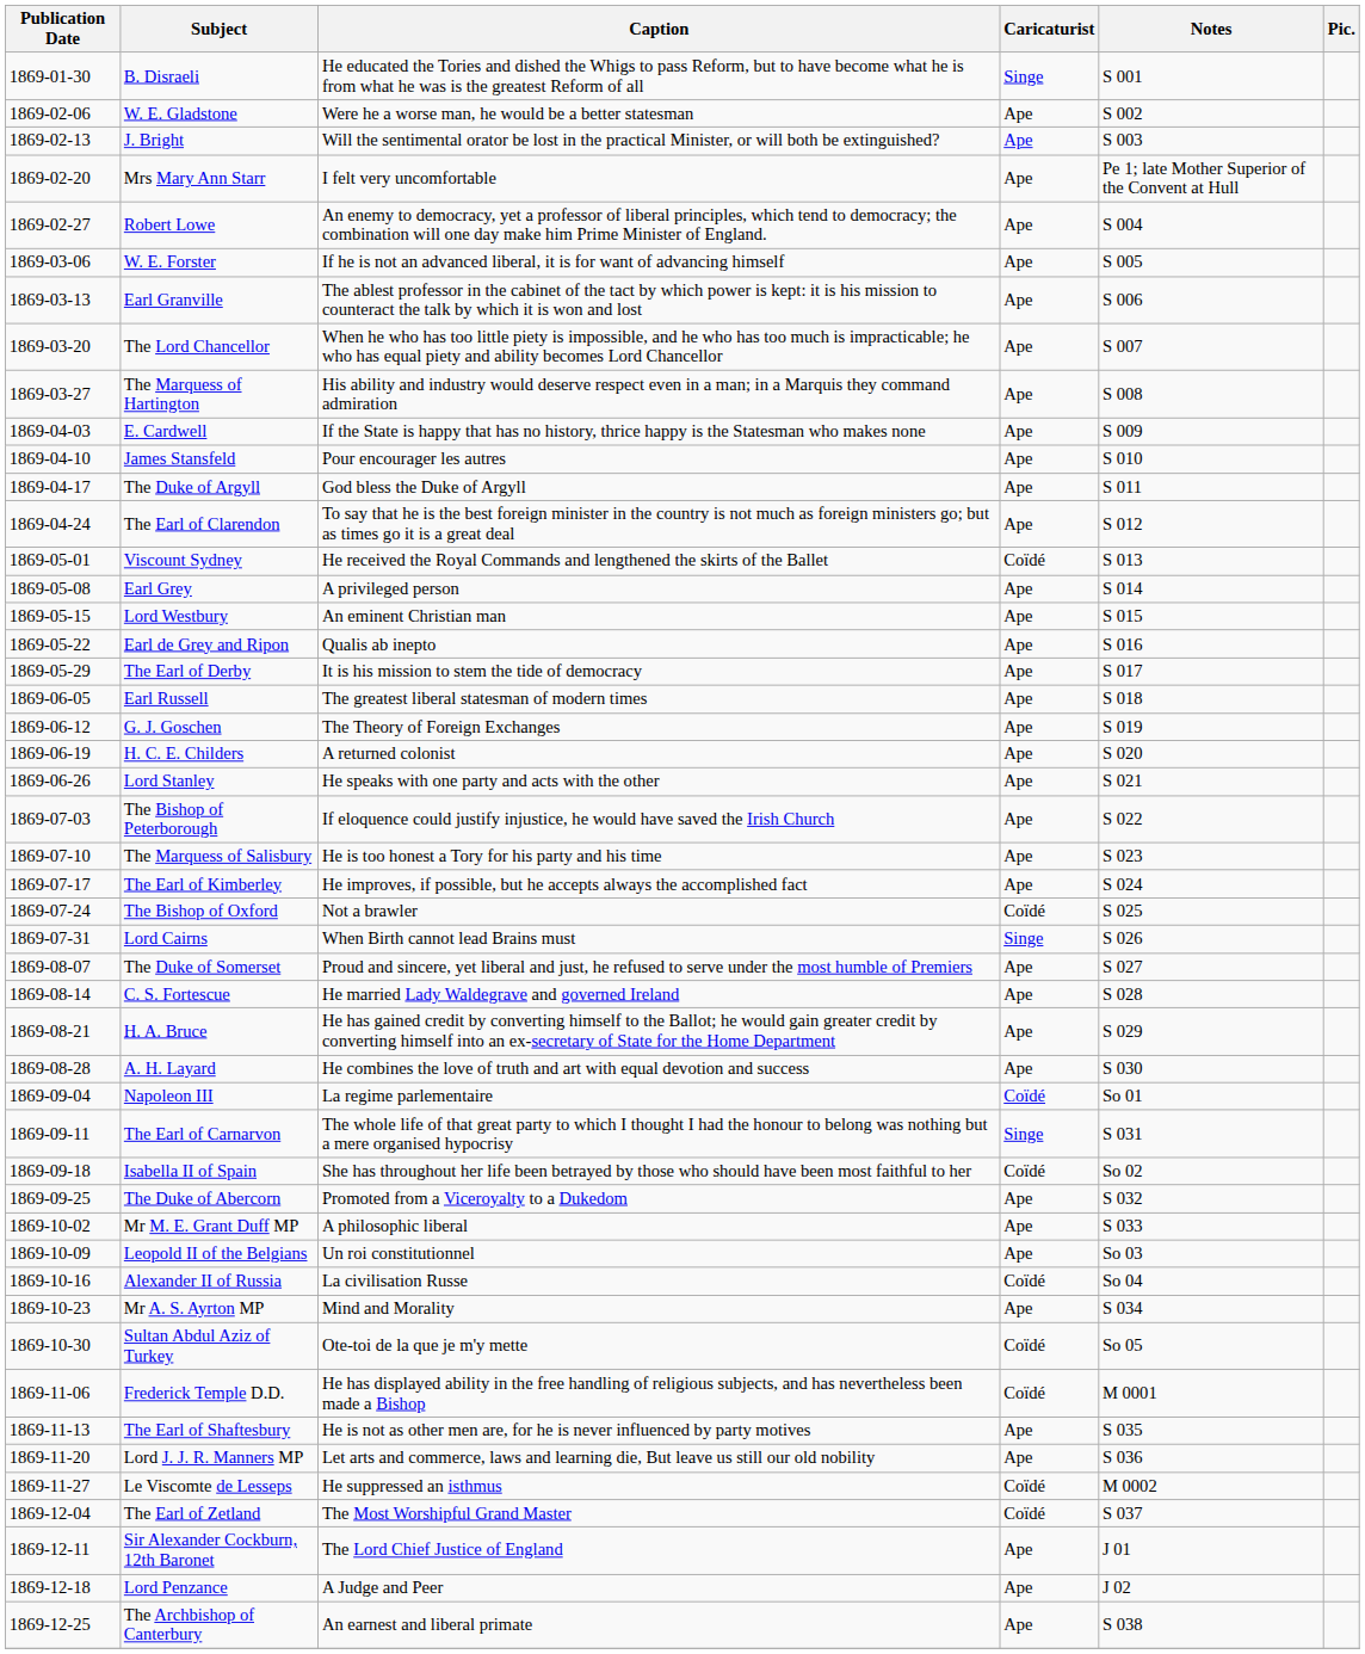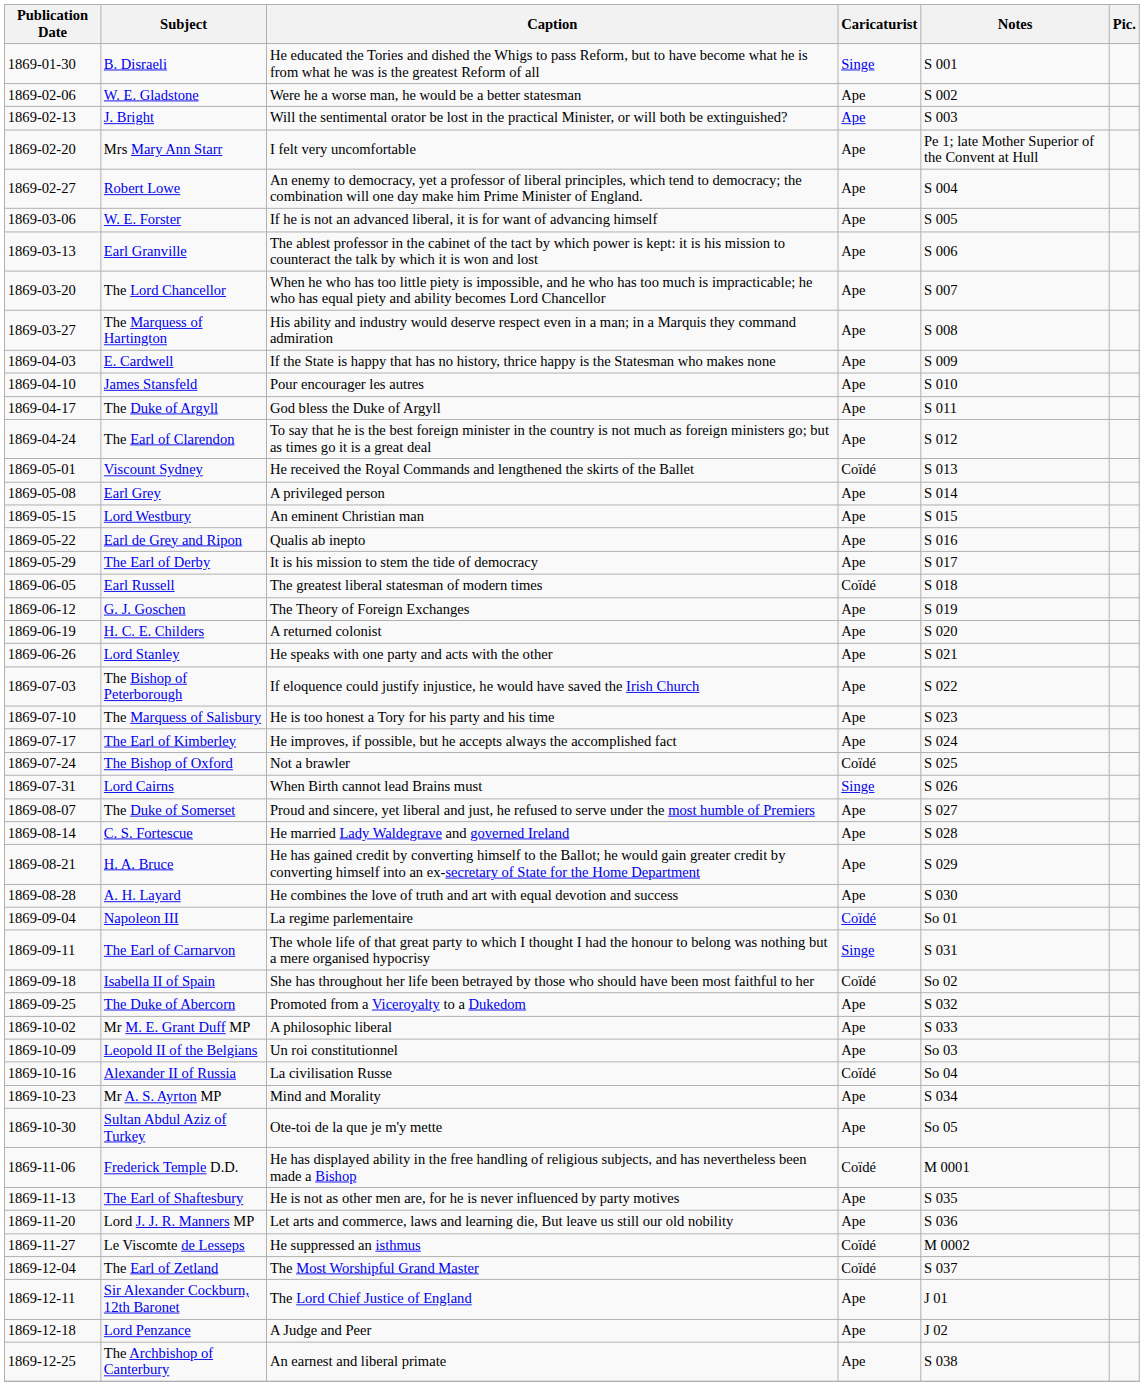 <table class="wikitable sortable">
 <tr>
 <th>Publication Date</th>
 <th>Subject</th>
 <th>Caption</th>
 <th>Caricaturist</th>
 <th>Notes</th>
 <th class="unsortable">Pic.</th>
 </tr>
 <tr>
 <td>1869-01-30</td>
 <td><a href='#'>B. Disraeli</a></td>
 <td>He educated the Tories and dished the Whigs to pass Reform, but to have become what he is from what he was is the greatest Reform of all</td>
 <td><a href='#'>Singe</a></td>
 <td>S 001</td>
 <td></td>
 </tr>
 <tr>
 <td>1869-02-06</td>
 <td><a href='#'>W. E. Gladstone</a></td>
 <td>Were he a worse man, he would be a better statesman</td>
 <td>Ape</td>
 <td>S 002</td>
 <td></td>
 </tr>
 <tr>
 <td>1869-02-13</td>
 <td><a href='#'>J. Bright</a></td>
 <td>Will the sentimental orator be lost in the practical Minister, or will both be extinguished?</td>
 <td><a href='#'>Ape</a></td>
 <td>S 003</td>
 <td></td>
 </tr>
 <tr>
 <td>1869-02-20</td>
 <td>Mrs <a href='#'>Mary Ann Starr</a></td>
 <td>I felt very uncomfortable</td>
 <td>Ape</td>
 <td>Pe 1; late Mother Superior of the Convent at Hull</td>
 <td></td>
 </tr>
 <tr>
 <td>1869-02-27</td>
 <td><a href='#'>Robert Lowe</a></td>
 <td>An enemy to democracy, yet a professor of liberal principles, which tend to democracy; the combination will one day make him Prime Minister of England.</td>
 <td>Ape</td>
 <td>S 004</td>
 <td></td>
 </tr>
 <tr>
 <td>1869-03-06</td>
 <td><a href='#'>W. E. Forster</a></td>
 <td>If he is not an advanced liberal, it is for want of advancing himself</td>
 <td>Ape</td>
 <td>S 005</td>
 <td></td>
 </tr>
 <tr>
 <td>1869-03-13</td>
 <td><a href='#'>Earl Granville</a></td>
 <td>The ablest professor in the cabinet of the tact by which power is kept: it is his mission to counteract the talk by which it is won and lost</td>
 <td>Ape</td>
 <td>S 006</td>
 <td></td>
 </tr>
 <tr>
 <td>1869-03-20</td>
 <td>The <a href='#'>Lord Chancellor</a></td>
 <td>When he who has too little piety is impossible, and he who has too much is impracticable; he who has equal piety and ability becomes Lord Chancellor</td>
 <td>Ape</td>
 <td>S 007</td>
 <td></td>
 </tr>
 <tr>
 <td>1869-03-27</td>
 <td>The <a href='#'>Marquess of Hartington</a></td>
 <td>His ability and industry would deserve respect even in a man; in a Marquis they command admiration</td>
 <td>Ape</td>
 <td>S 008</td>
 <td></td>
 </tr>
 <tr>
 <td>1869-04-03</td>
 <td><a href='#'>E. Cardwell</a></td>
 <td>If the State is happy that has no history, thrice happy is the Statesman who makes none</td>
 <td>Ape</td>
 <td>S 009</td>
 <td></td>
 </tr>
 <tr>
 <td>1869-04-10</td>
 <td><a href='#'>James Stansfeld</a></td>
 <td>Pour encourager les autres</td>
 <td>Ape</td>
 <td>S 010</td>
 <td></td>
 </tr>
 <tr>
 <td>1869-04-17</td>
 <td>The <a href='#'>Duke of Argyll</a></td>
 <td>God bless the Duke of Argyll</td>
 <td>Ape</td>
 <td>S 011</td>
 <td></td>
 </tr>
 <tr>
 <td>1869-04-24</td>
 <td>The <a href='#'>Earl of Clarendon</a></td>
 <td>To say that he is the best foreign minister in the country is not much as foreign ministers go; but as times go it is a great deal</td>
 <td>Ape</td>
 <td>S 012</td>
 <td></td>
 </tr>
 <tr>
 <td>1869-05-01</td>
 <td><a href='#'>Viscount Sydney</a></td>
 <td>He received the Royal Commands and lengthened the skirts of the Ballet</td>
 <td>Coïdé</td>
 <td>S 013</td>
 <td></td>
 </tr>
 <tr>
 <td>1869-05-08</td>
 <td><a href='#'>Earl Grey</a></td>
 <td>A privileged person</td>
 <td>Ape</td>
 <td>S 014</td>
 <td></td>
 </tr>
 <tr>
 <td>1869-05-15</td>
 <td><a href='#'>Lord Westbury</a></td>
 <td>An eminent Christian man</td>
 <td>Ape</td>
 <td>S 015</td>
 <td></td>
 </tr>
 <tr>
 <td>1869-05-22</td>
 <td><a href='#'>Earl de Grey and Ripon</a></td>
 <td>Qualis ab inepto</td>
 <td>Ape</td>
 <td>S 016</td>
 <td></td>
 </tr>
 <tr>
 <td>1869-05-29</td>
 <td><a href='#'>The Earl of Derby</a></td>
 <td>It is his mission to stem the tide of democracy</td>
 <td>Ape</td>
 <td>S 017</td>
 <td></td>
 </tr>
 <tr>
 <td>1869-06-05</td>
 <td><a href='#'>Earl Russell</a></td>
 <td>The greatest liberal statesman of modern times</td>
-<td>Ape</td>
+<td>Coïdé</td>
 <td>S 018</td>
 <td></td>
 </tr>
 <tr>
 <td>1869-06-12</td>
 <td><a href='#'>G. J. Goschen</a></td>
 <td>The Theory of Foreign Exchanges</td>
 <td>Ape</td>
 <td>S 019</td>
 <td></td>
 </tr>
 <tr>
 <td>1869-06-19</td>
 <td><a href='#'>H. C. E. Childers</a></td>
 <td>A returned colonist</td>
 <td>Ape</td>
 <td>S 020</td>
 <td></td>
 </tr>
 <tr>
 <td>1869-06-26</td>
 <td><a href='#'>Lord Stanley</a></td>
 <td>He speaks with one party and acts with the other</td>
 <td>Ape</td>
 <td>S 021</td>
 <td></td>
 </tr>
 <tr>
 <td>1869-07-03</td>
 <td>The <a href='#'>Bishop of Peterborough</a></td>
 <td>If eloquence could justify injustice, he would have saved the <a href='#'>Irish Church</a></td>
 <td>Ape</td>
 <td>S 022</td>
 <td></td>
 </tr>
 <tr>
 <td>1869-07-10</td>
 <td>The <a href='#'>Marquess of Salisbury</a></td>
 <td>He is too honest a Tory for his party and his time</td>
 <td>Ape</td>
 <td>S 023</td>
 <td></td>
 </tr>
 <tr>
 <td>1869-07-17</td>
 <td><a href='#'>The Earl of Kimberley</a></td>
 <td>He improves, if possible, but he accepts always the accomplished fact</td>
 <td>Ape</td>
 <td>S 024</td>
 <td></td>
 </tr>
 <tr>
 <td>1869-07-24</td>
 <td><a href='#'>The Bishop of Oxford</a></td>
 <td>Not a brawler</td>
 <td>Coïdé</td>
 <td>S 025</td>
 <td></td>
 </tr>
 <tr>
 <td>1869-07-31</td>
 <td><a href='#'>Lord Cairns</a></td>
 <td>When Birth cannot lead Brains must</td>
 <td><a href='#'>Singe</a></td>
 <td>S 026</td>
 <td></td>
 </tr>
 <tr>
 <td>1869-08-07</td>
 <td>The <a href='#'>Duke of Somerset</a></td>
 <td>Proud and sincere, yet liberal and just, he refused to serve under the <a href='#'>most humble of Premiers</a></td>
 <td>Ape</td>
 <td>S 027</td>
 <td></td>
 </tr>
 <tr>
 <td>1869-08-14</td>
 <td><a href='#'>C. S. Fortescue</a></td>
 <td>He married <a href='#'>Lady Waldegrave</a> and <a href='#'>governed Ireland</a></td>
 <td>Ape</td>
 <td>S 028</td>
 <td></td>
 </tr>
 <tr>
 <td>1869-08-21</td>
 <td><a href='#'>H. A. Bruce</a></td>
 <td>He has gained credit by converting himself to the Ballot; he would gain greater credit by converting himself into an ex-<a href='#'>secretary of State for the Home Department</a></td>
 <td>Ape</td>
 <td>S 029</td>
 <td></td>
 </tr>
 <tr>
 <td>1869-08-28</td>
 <td><a href='#'>A. H. Layard</a></td>
 <td>He combines the love of truth and art with equal devotion and success</td>
 <td>Ape</td>
 <td>S 030</td>
 <td></td>
 </tr>
 <tr>
 <td>1869-09-04</td>
 <td><a href='#'>Napoleon III</a></td>
 <td>La regime parlementaire</td>
 <td><a href='#'>Coïdé</a></td>
 <td>So 01</td>
 <td></td>
 </tr>
 <tr>
 <td>1869-09-11</td>
 <td><a href='#'>The Earl of Carnarvon</a></td>
 <td>The whole life of that great party to which I thought I had the honour to belong was nothing but a mere organised hypocrisy</td>
 <td><a href='#'>Singe</a></td>
 <td>S 031</td>
 <td></td>
 </tr>
 <tr>
 <td>1869-09-18</td>
 <td><a href='#'>Isabella II of Spain</a></td>
 <td>She has throughout her life been betrayed by those who should have been most faithful to her</td>
 <td>Coïdé</td>
 <td>So 02</td>
 <td></td>
 </tr>
 <tr>
 <td>1869-09-25</td>
 <td><a href='#'>The Duke of Abercorn</a></td>
 <td>Promoted from a <a href='#'>Viceroyalty</a> to a <a href='#'>Dukedom</a></td>
 <td>Ape</td>
 <td>S 032</td>
 <td></td>
 </tr>
 <tr>
 <td>1869-10-02</td>
 <td>Mr <a href='#'>M. E. Grant Duff</a> MP</td>
 <td>A philosophic liberal</td>
 <td>Ape</td>
 <td>S 033</td>
 <td></td>
 </tr>
 <tr>
 <td>1869-10-09</td>
 <td><a href='#'>Leopold II of the Belgians</a></td>
 <td>Un roi constitutionnel</td>
 <td>Ape</td>
 <td>So 03</td>
 <td></td>
 </tr>
 <tr>
 <td>1869-10-16</td>
 <td><a href='#'>Alexander II of Russia</a></td>
 <td>La civilisation Russe</td>
 <td>Coïdé</td>
 <td>So 04</td>
 <td></td>
 </tr>
 <tr>
 <td>1869-10-23</td>
 <td>Mr <a href='#'>A. S. Ayrton</a> MP</td>
 <td>Mind and Morality</td>
 <td>Ape</td>
 <td>S 034</td>
 <td></td>
 </tr>
 <tr>
 <td>1869-10-30</td>
 <td><a href='#'>Sultan Abdul Aziz of Turkey</a></td>
 <td>Ote-toi de la que je m'y mette</td>
-<td>Coïdé</td>
+<td>Ape</td>
 <td>So 05</td>
 <td></td>
 </tr>
 <tr>
 <td>1869-11-06</td>
 <td><a href='#'>Frederick Temple</a> D.D.</td>
 <td>He has displayed ability in the free handling of religious subjects, and has nevertheless been made a <a href='#'>Bishop</a></td>
 <td>Coïdé</td>
 <td>M 0001</td>
 <td></td>
 </tr>
 <tr>
 <td>1869-11-13</td>
 <td><a href='#'>The Earl of Shaftesbury</a></td>
 <td>He is not as other men are, for he is never influenced by party motives</td>
 <td>Ape</td>
 <td>S 035</td>
 <td></td>
 </tr>
 <tr>
 <td>1869-11-20</td>
 <td>Lord <a href='#'>J. J. R. Manners</a> MP</td>
 <td>Let arts and commerce, laws and learning die, But leave us still our old nobility</td>
 <td>Ape</td>
 <td>S 036</td>
 <td></td>
 </tr>
 <tr>
 <td>1869-11-27</td>
 <td>Le Viscomte <a href='#'>de Lesseps</a></td>
 <td>He suppressed an <a href='#'>isthmus</a></td>
 <td>Coïdé</td>
 <td>M 0002</td>
 <td></td>
 </tr>
 <tr>
 <td>1869-12-04</td>
 <td>The <a href='#'>Earl of Zetland</a></td>
 <td>The <a href='#'>Most Worshipful Grand Master</a></td>
 <td>Coïdé</td>
 <td>S 037</td>
 <td></td>
 </tr>
 <tr>
 <td>1869-12-11</td>
 <td><a href='#'>Sir Alexander Cockburn, 12th Baronet</a></td>
 <td>The <a href='#'>Lord Chief Justice of England</a></td>
 <td>Ape</td>
 <td>J 01</td>
 <td></td>
 </tr>
 <tr>
 <td>1869-12-18</td>
 <td><a href='#'>Lord Penzance</a></td>
 <td>A Judge and Peer</td>
 <td>Ape</td>
 <td>J 02</td>
 <td></td>
 </tr>
 <tr>
 <td>1869-12-25</td>
 <td>The <a href='#'>Archbishop of Canterbury</a></td>
 <td>An earnest and liberal primate</td>
 <td>Ape</td>
 <td>S 038</td>
 <td></td>
 </tr>
 <tr>
 </tr>
 </table>
